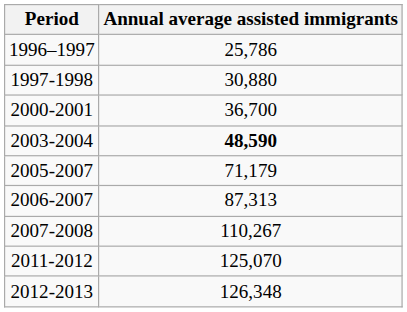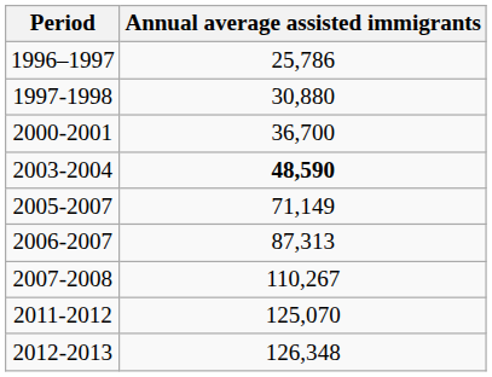 <table class="wikitable" style="text-align:center">
 <tr>
 <th>Period</th>
 <th>Annual average assisted immigrants</th>
 </tr>
 <tr>
 <td>1996–1997</td>
 <td>25,786</td>
 </tr>
 <tr>
 <td>1997-1998</td>
 <td>30,880 </td>
 </tr>
 <tr>
 <td>2000-2001</td>
 <td>36,700 </td>
 </tr>
 <tr>
 <td>2003-2004</td>
 <td><strong>48,590 </strong></td>
 </tr>
 <tr>
 <td>2005-2007</td>
-<td>71,179 </td>
+<td>71,149 </td>
 </tr>
 <tr>
 <td>2006-2007</td>
 <td>87,313 </td>
 </tr>
 <tr>
 <td>2007-2008</td>
 <td>110,267 </td>
 </tr>
 <tr>
 <td>2011-2012</td>
 <td>125,070 </td>
 </tr>
 <tr>
 <td>2012-2013</td>
 <td>126,348 </td>
 </tr>
 </table>
